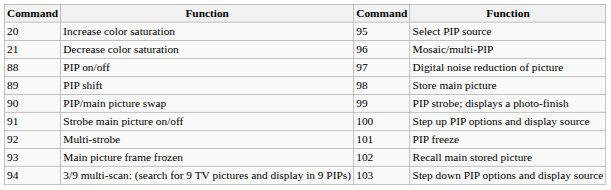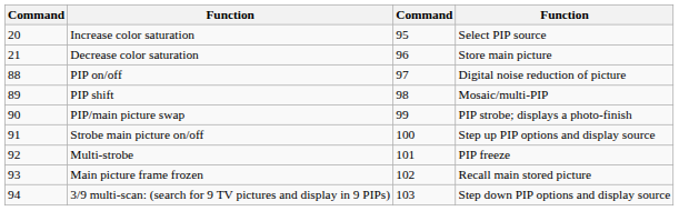 <table class="wikitable" border="1">
 <tr>
 <th>Command</th>
 <th>Function</th>
 <th>Command</th>
 <th>Function</th>
 </tr>
 <tr>
 <td>20</td>
 <td>Increase color saturation</td>
 <td>95</td>
 <td>Select PIP source</td>
 </tr>
 <tr>
 <td>21</td>
 <td>Decrease color saturation</td>
 <td>96</td>
-<td>Mosaic/multi-PIP</td>
+<td>Store main picture</td>
 </tr>
 <tr>
 <td>88</td>
 <td>PIP on/off</td>
 <td>97</td>
 <td>Digital noise reduction of picture</td>
 </tr>
 <tr>
 <td>89</td>
 <td>PIP shift</td>
 <td>98</td>
-<td>Store main picture</td>
+<td>Mosaic/multi-PIP</td>
 </tr>
 <tr>
 <td>90</td>
 <td>PIP/main picture swap</td>
 <td>99</td>
 <td>PIP strobe; displays a photo-finish</td>
 </tr>
 <tr>
 <td>91</td>
 <td>Strobe main picture on/off</td>
 <td>100</td>
 <td>Step up PIP options and display source</td>
 </tr>
 <tr>
 <td>92</td>
 <td>Multi-strobe</td>
 <td>101</td>
 <td>PIP freeze</td>
 </tr>
 <tr>
 <td>93</td>
 <td>Main picture frame frozen</td>
 <td>102</td>
 <td>Recall main stored picture</td>
 </tr>
 <tr>
 <td>94</td>
 <td>3/9 multi-scan: (search for 9 TV pictures and display in 9 PIPs)</td>
 <td>103</td>
 <td>Step down PIP options and display source</td>
 </tr>
 </table>
